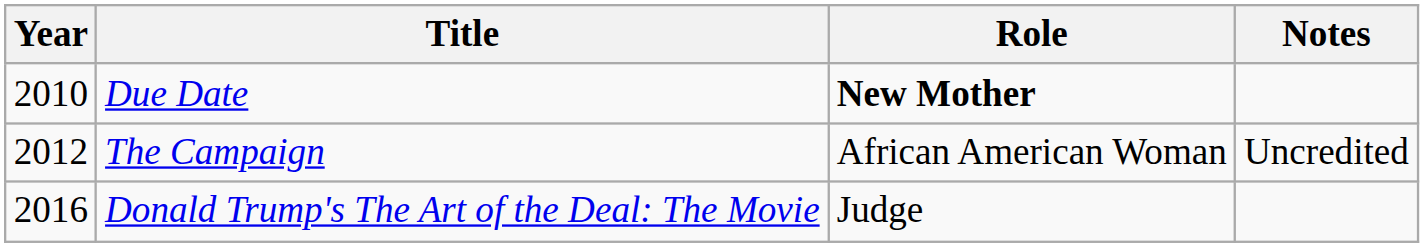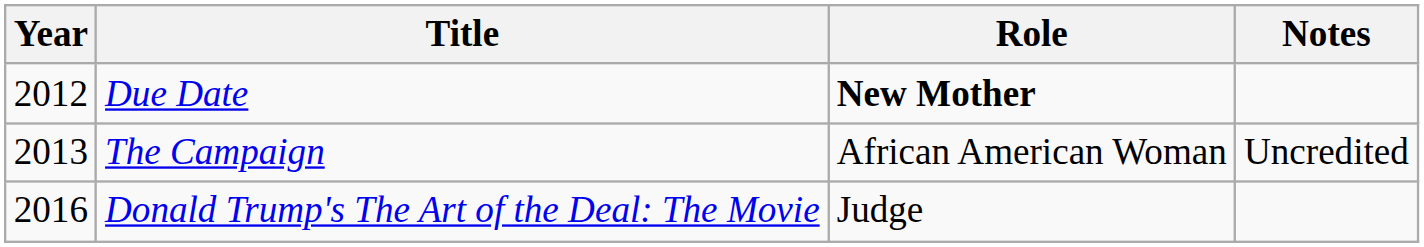 <table class="wikitable sortable">
 <tr>
 <th>Year</th>
 <th>Title</th>
 <th>Role</th>
 <th>Notes</th>
 </tr>
 <tr>
-<td>2010</td>
+<td>2012</td>
 <td><em><a href='#'>Due Date</a></em></td>
 <td><strong>New Mother</strong></td>
 <td></td>
 </tr>
 <tr>
-<td>2012</td>
+<td>2013</td>
 <td><em><a href='#'>The Campaign</a></em></td>
 <td>African American Woman</td>
 <td>Uncredited</td>
 </tr>
 <tr>
 <td>2016</td>
 <td><em><a href='#'>Donald Trump's The Art of the Deal: The Movie</a></em></td>
 <td>Judge</td>
 <td></td>
 </tr>
 </table>
